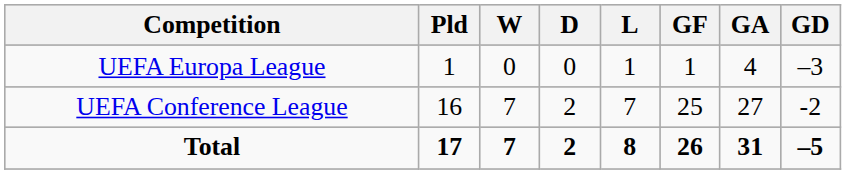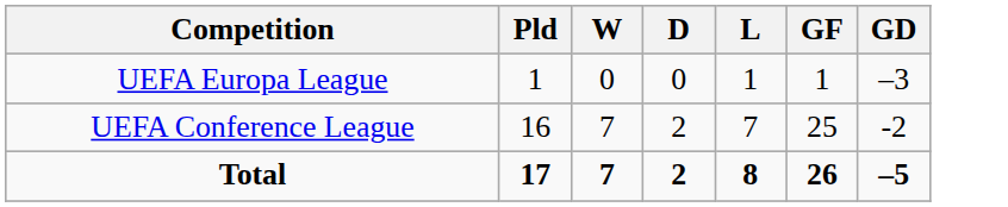 <table class="wikitable" style="text-align: center;">
 <tr>
 <th width="250">Competition</th>
 <th width="30">Pld</th>
 <th width="30">W</th>
 <th width="30">D</th>
 <th width="30">L</th>
 <th width="30">GF</th>
-<th width="30">GA</th>
 <th width="30">GD</th>
 </tr>
 <tr>
 <td><a href='#'>UEFA Europa League</a></td>
 <td>1</td>
 <td>0</td>
 <td>0</td>
 <td>1</td>
 <td>1</td>
-<td>4</td>
 <td>–3</td>
 </tr>
 <tr>
 <td><a href='#'>UEFA Conference League</a></td>
 <td>16</td>
 <td>7</td>
 <td>2</td>
 <td>7</td>
 <td>25</td>
-<td>27</td>
 <td>-2</td>
 </tr>
 <tr>
 <td><strong>Total</strong></td>
 <td><strong>17</strong></td>
 <td><strong>7</strong></td>
 <td><strong>2</strong></td>
 <td><strong>8</strong></td>
 <td><strong>26</strong></td>
-<td><strong>31</strong></td>
 <td><strong>–5</strong></td>
 </tr>
 </table>
